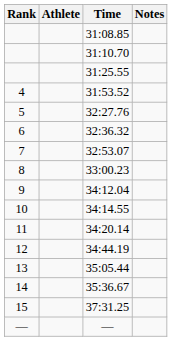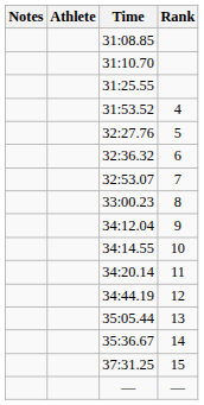 <table class="wikitable sortable" style="text-align:center">
 <tr>
-<th>Rank</th>
+<th>Notes</th>
 <th>Athlete</th>
 <th>Time</th>
-<th>Notes</th>
+<th>Rank</th>
 </tr>
 <tr>
 <td></td>
 <td align=left></td>
 <td>31:08.85</td>
 <td></td>
 </tr>
 <tr>
 <td></td>
 <td align=left></td>
 <td>31:10.70</td>
 <td></td>
 </tr>
 <tr>
 <td></td>
 <td align=left></td>
 <td>31:25.55</td>
 <td></td>
 </tr>
 <tr>
-<td>4</td>
+<td></td>
 <td align=left></td>
 <td>31:53.52</td>
-<td></td>
+<td>4</td>
 </tr>
 <tr>
-<td>5</td>
+<td></td>
 <td align=left></td>
 <td>32:27.76</td>
-<td></td>
+<td>5</td>
 </tr>
 <tr>
-<td>6</td>
+<td></td>
 <td align=left></td>
 <td>32:36.32</td>
-<td></td>
+<td>6</td>
 </tr>
 <tr>
-<td>7</td>
+<td></td>
 <td align=left></td>
 <td>32:53.07</td>
-<td></td>
+<td>7</td>
 </tr>
 <tr>
-<td>8</td>
+<td></td>
 <td align=left></td>
 <td>33:00.23</td>
-<td></td>
+<td>8</td>
 </tr>
 <tr>
-<td>9</td>
+<td></td>
 <td align=left></td>
 <td>34:12.04</td>
-<td></td>
+<td>9</td>
 </tr>
 <tr>
-<td>10</td>
+<td></td>
 <td align=left></td>
 <td>34:14.55</td>
-<td></td>
+<td>10</td>
 </tr>
 <tr>
-<td>11</td>
+<td></td>
 <td align=left></td>
 <td>34:20.14</td>
-<td></td>
+<td>11</td>
 </tr>
 <tr>
-<td>12</td>
+<td></td>
 <td align=left></td>
 <td>34:44.19</td>
-<td></td>
+<td>12</td>
 </tr>
 <tr>
-<td>13</td>
+<td></td>
 <td align=left></td>
 <td>35:05.44</td>
-<td></td>
+<td>13</td>
 </tr>
 <tr>
-<td>14</td>
+<td></td>
 <td align=left></td>
 <td>35:36.67</td>
-<td></td>
+<td>14</td>
 </tr>
 <tr>
-<td>15</td>
+<td></td>
 <td align=left></td>
 <td>37:31.25</td>
-<td></td>
+<td>15</td>
 </tr>
 <tr>
-<td>—</td>
+<td></td>
 <td align=left></td>
 <td>—</td>
-<td></td>
+<td>—</td>
 </tr>
 </table>
